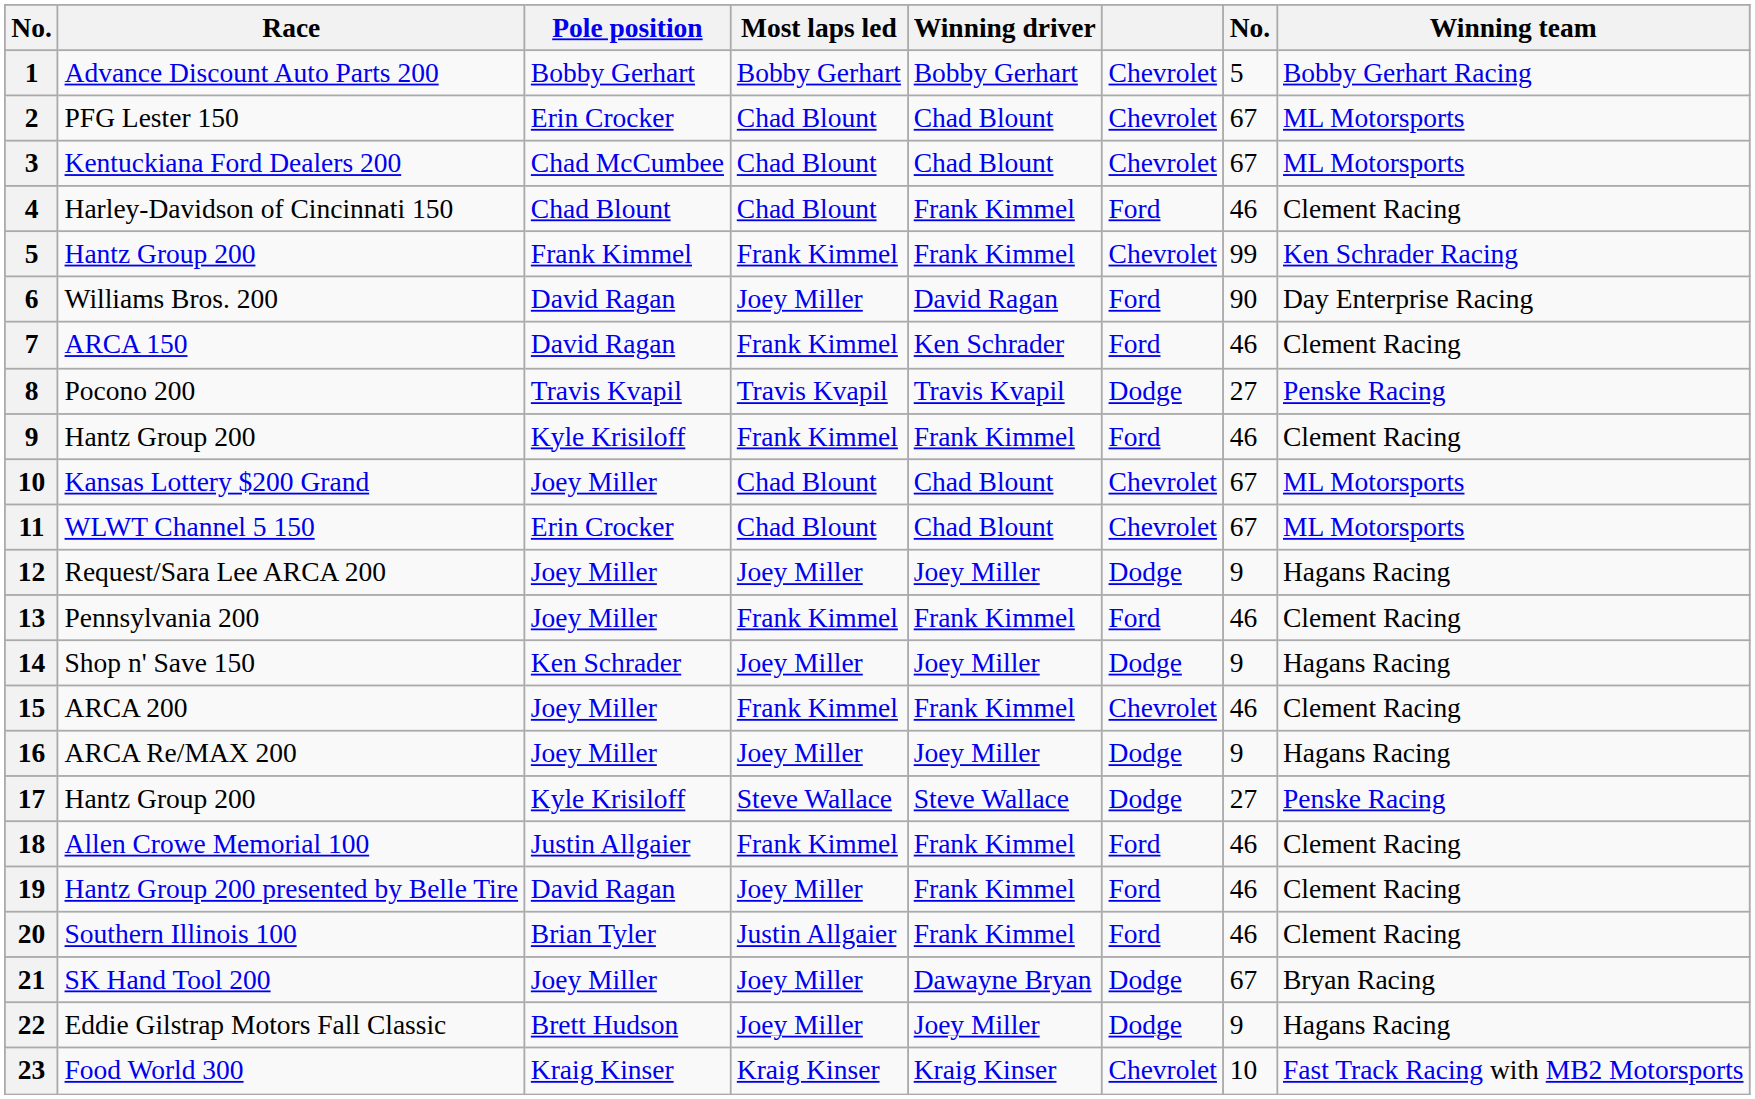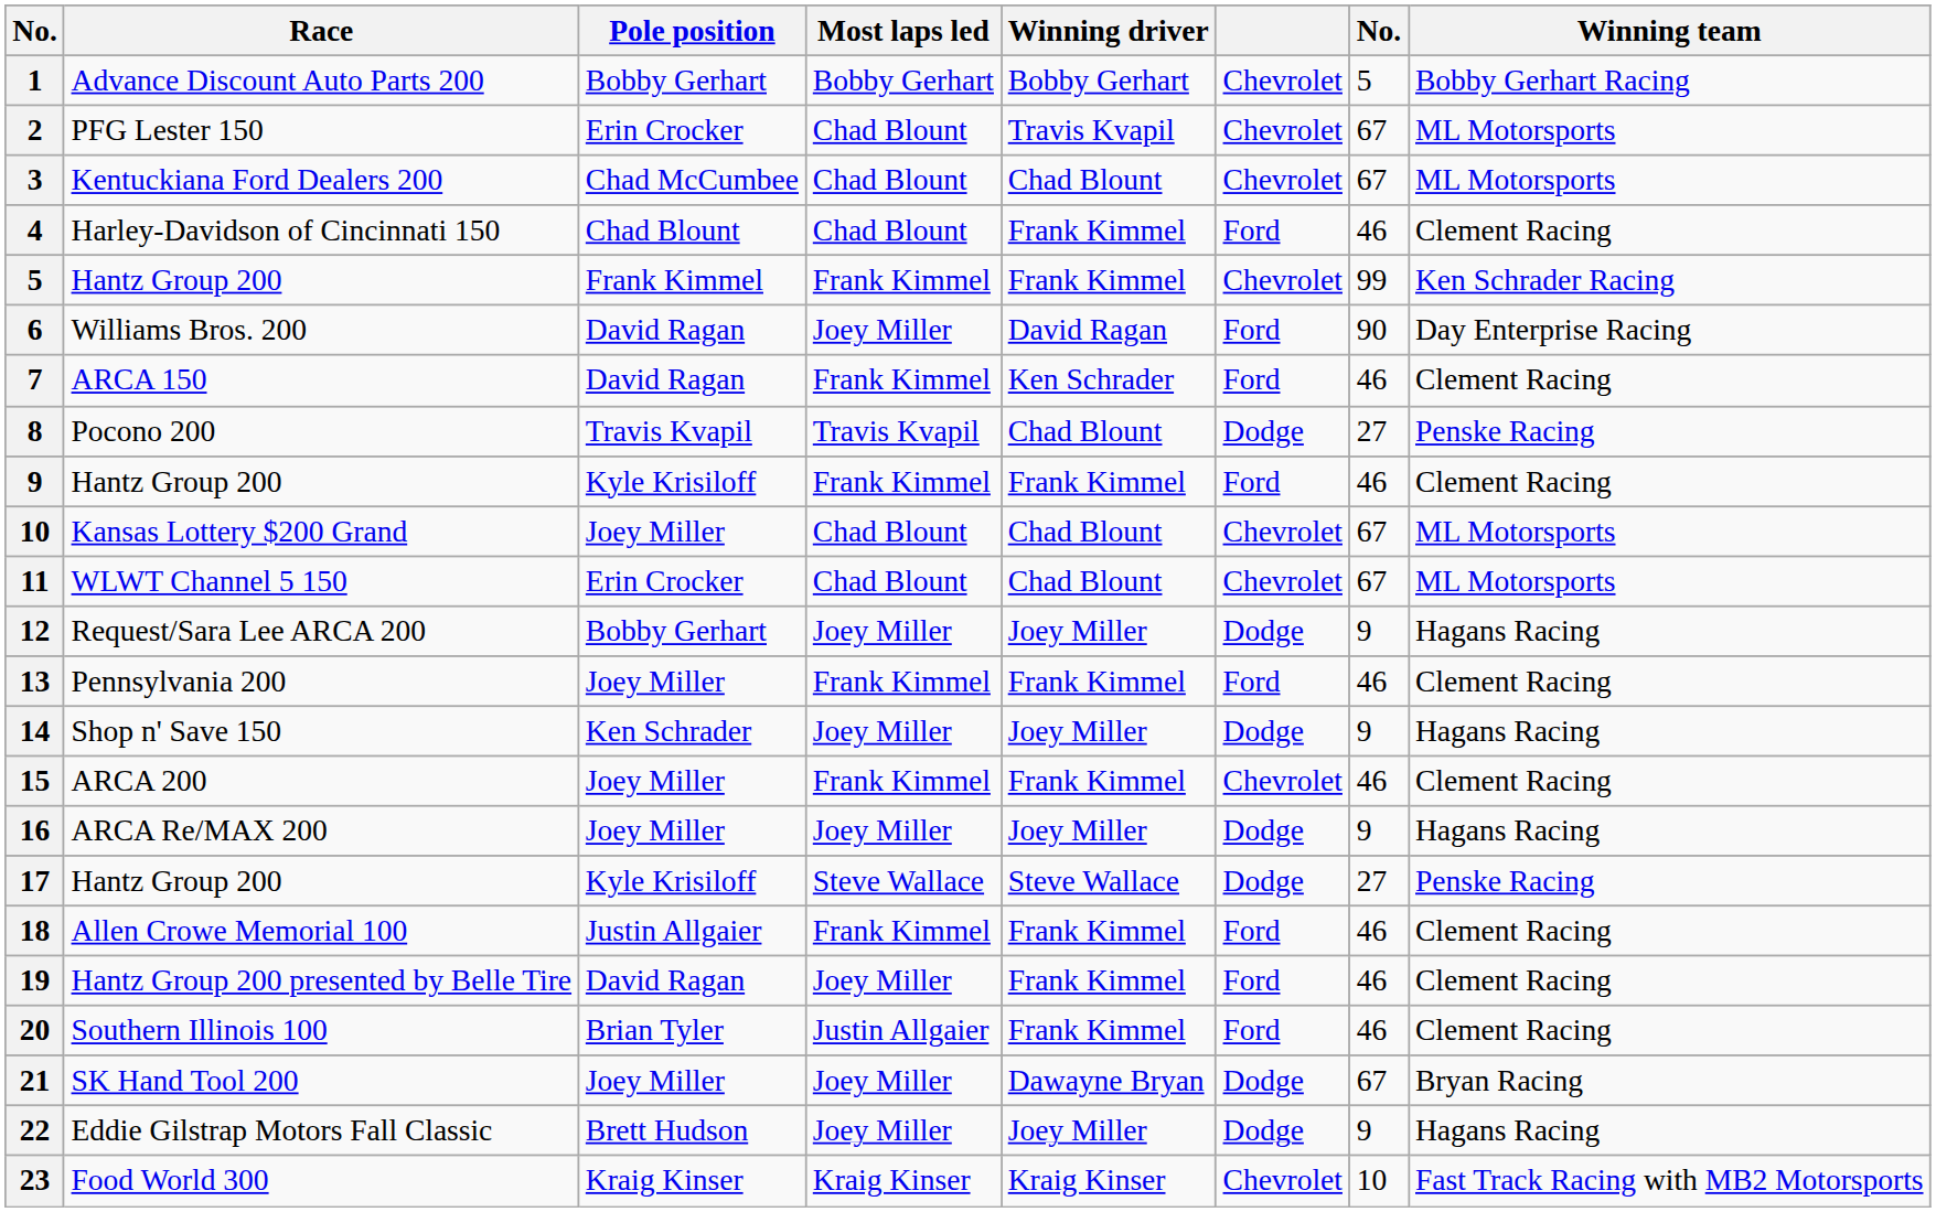 <table class="wikitable" style="font-size:95%">
 <tr>
 <th>No.</th>
 <th>Race</th>
 <th><a href='#'>Pole position</a></th>
 <th>Most laps led</th>
 <th>Winning driver</th>
 <th></th>
 <th>No.</th>
 <th>Winning team</th>
 </tr>
 <tr>
 <th>1</th>
 <td><a href='#'>Advance Discount Auto Parts 200</a></td>
 <td><a href='#'>Bobby Gerhart</a></td>
 <td><a href='#'>Bobby Gerhart</a></td>
 <td><a href='#'>Bobby Gerhart</a></td>
 <td><a href='#'>Chevrolet</a></td>
 <td>5</td>
 <td><a href='#'>Bobby Gerhart Racing</a></td>
 </tr>
 <tr>
 <th>2</th>
 <td>PFG Lester 150</td>
 <td><a href='#'>Erin Crocker</a></td>
 <td><a href='#'>Chad Blount</a></td>
-<td><a href='#'>Chad Blount</a></td>
+<td><a href='#'>Travis Kvapil</a></td>
 <td><a href='#'>Chevrolet</a></td>
 <td>67</td>
 <td><a href='#'>ML Motorsports</a></td>
 </tr>
 <tr>
 <th>3</th>
 <td><a href='#'>Kentuckiana Ford Dealers 200</a></td>
 <td><a href='#'>Chad McCumbee</a></td>
 <td><a href='#'>Chad Blount</a></td>
 <td><a href='#'>Chad Blount</a></td>
 <td><a href='#'>Chevrolet</a></td>
 <td>67</td>
 <td><a href='#'>ML Motorsports</a></td>
 </tr>
 <tr>
 <th>4</th>
 <td>Harley-Davidson of Cincinnati 150</td>
 <td><a href='#'>Chad Blount</a></td>
 <td><a href='#'>Chad Blount</a></td>
 <td><a href='#'>Frank Kimmel</a></td>
 <td><a href='#'>Ford</a></td>
 <td>46</td>
 <td>Clement Racing</td>
 </tr>
 <tr>
 <th>5</th>
 <td><a href='#'>Hantz Group 200</a></td>
 <td><a href='#'>Frank Kimmel</a></td>
 <td><a href='#'>Frank Kimmel</a></td>
 <td><a href='#'>Frank Kimmel</a></td>
 <td><a href='#'>Chevrolet</a></td>
 <td>99</td>
 <td><a href='#'>Ken Schrader Racing</a></td>
 </tr>
 <tr>
 <th>6</th>
 <td>Williams Bros. 200</td>
 <td><a href='#'>David Ragan</a></td>
 <td><a href='#'>Joey Miller</a></td>
 <td><a href='#'>David Ragan</a></td>
 <td><a href='#'>Ford</a></td>
 <td>90</td>
 <td>Day Enterprise Racing</td>
 </tr>
 <tr>
 <th>7</th>
 <td><a href='#'>ARCA 150</a></td>
 <td><a href='#'>David Ragan</a></td>
 <td><a href='#'>Frank Kimmel</a></td>
 <td><a href='#'>Ken Schrader</a></td>
 <td><a href='#'>Ford</a></td>
 <td>46</td>
 <td>Clement Racing</td>
 </tr>
 <tr>
 <th>8</th>
 <td>Pocono 200</td>
 <td><a href='#'>Travis Kvapil</a></td>
 <td><a href='#'>Travis Kvapil</a></td>
-<td><a href='#'>Travis Kvapil</a></td>
+<td><a href='#'>Chad Blount</a></td>
 <td><a href='#'>Dodge</a></td>
 <td>27</td>
 <td><a href='#'>Penske Racing</a></td>
 </tr>
 <tr>
 <th>9</th>
 <td>Hantz Group 200</td>
 <td><a href='#'>Kyle Krisiloff</a></td>
 <td><a href='#'>Frank Kimmel</a></td>
 <td><a href='#'>Frank Kimmel</a></td>
 <td><a href='#'>Ford</a></td>
 <td>46</td>
 <td>Clement Racing</td>
 </tr>
 <tr>
 <th>10</th>
 <td><a href='#'>Kansas Lottery $200 Grand</a></td>
 <td><a href='#'>Joey Miller</a></td>
 <td><a href='#'>Chad Blount</a></td>
 <td><a href='#'>Chad Blount</a></td>
 <td><a href='#'>Chevrolet</a></td>
 <td>67</td>
 <td><a href='#'>ML Motorsports</a></td>
 </tr>
 <tr>
 <th>11</th>
 <td><a href='#'>WLWT Channel 5 150</a></td>
 <td><a href='#'>Erin Crocker</a></td>
 <td><a href='#'>Chad Blount</a></td>
 <td><a href='#'>Chad Blount</a></td>
 <td><a href='#'>Chevrolet</a></td>
 <td>67</td>
 <td><a href='#'>ML Motorsports</a></td>
 </tr>
 <tr>
 <th>12</th>
 <td>Request/Sara Lee ARCA 200</td>
-<td><a href='#'>Joey Miller</a></td>
+<td><a href='#'>Bobby Gerhart</a></td>
 <td><a href='#'>Joey Miller</a></td>
 <td><a href='#'>Joey Miller</a></td>
 <td><a href='#'>Dodge</a></td>
 <td>9</td>
 <td>Hagans Racing</td>
 </tr>
 <tr>
 <th>13</th>
 <td>Pennsylvania 200</td>
 <td><a href='#'>Joey Miller</a></td>
 <td><a href='#'>Frank Kimmel</a></td>
 <td><a href='#'>Frank Kimmel</a></td>
 <td><a href='#'>Ford</a></td>
 <td>46</td>
 <td>Clement Racing</td>
 </tr>
 <tr>
 <th>14</th>
 <td>Shop n' Save 150</td>
 <td><a href='#'>Ken Schrader</a></td>
 <td><a href='#'>Joey Miller</a></td>
 <td><a href='#'>Joey Miller</a></td>
 <td><a href='#'>Dodge</a></td>
 <td>9</td>
 <td>Hagans Racing</td>
 </tr>
 <tr>
 <th>15</th>
 <td>ARCA 200</td>
 <td><a href='#'>Joey Miller</a></td>
 <td><a href='#'>Frank Kimmel</a></td>
 <td><a href='#'>Frank Kimmel</a></td>
 <td><a href='#'>Chevrolet</a></td>
 <td>46</td>
 <td>Clement Racing</td>
 </tr>
 <tr>
 <th>16</th>
 <td>ARCA Re/MAX 200</td>
 <td><a href='#'>Joey Miller</a></td>
 <td><a href='#'>Joey Miller</a></td>
 <td><a href='#'>Joey Miller</a></td>
 <td><a href='#'>Dodge</a></td>
 <td>9</td>
 <td>Hagans Racing</td>
 </tr>
 <tr>
 <th>17</th>
 <td>Hantz Group 200</td>
 <td><a href='#'>Kyle Krisiloff</a></td>
 <td><a href='#'>Steve Wallace</a></td>
 <td><a href='#'>Steve Wallace</a></td>
 <td><a href='#'>Dodge</a></td>
 <td>27</td>
 <td><a href='#'>Penske Racing</a></td>
 </tr>
 <tr>
 <th>18</th>
 <td><a href='#'>Allen Crowe Memorial 100</a></td>
 <td><a href='#'>Justin Allgaier</a></td>
 <td><a href='#'>Frank Kimmel</a></td>
 <td><a href='#'>Frank Kimmel</a></td>
 <td><a href='#'>Ford</a></td>
 <td>46</td>
 <td>Clement Racing</td>
 </tr>
 <tr>
 <th>19</th>
 <td><a href='#'>Hantz Group 200 presented by Belle Tire</a></td>
 <td><a href='#'>David Ragan</a></td>
 <td><a href='#'>Joey Miller</a></td>
 <td><a href='#'>Frank Kimmel</a></td>
 <td><a href='#'>Ford</a></td>
 <td>46</td>
 <td>Clement Racing</td>
 </tr>
 <tr>
 <th>20</th>
 <td><a href='#'>Southern Illinois 100</a></td>
 <td><a href='#'>Brian Tyler</a></td>
 <td><a href='#'>Justin Allgaier</a></td>
 <td><a href='#'>Frank Kimmel</a></td>
 <td><a href='#'>Ford</a></td>
 <td>46</td>
 <td>Clement Racing</td>
 </tr>
 <tr>
 <th>21</th>
 <td><a href='#'>SK Hand Tool 200</a></td>
 <td><a href='#'>Joey Miller</a></td>
 <td><a href='#'>Joey Miller</a></td>
 <td><a href='#'>Dawayne Bryan</a></td>
 <td><a href='#'>Dodge</a></td>
 <td>67</td>
 <td>Bryan Racing</td>
 </tr>
 <tr>
 <th>22</th>
 <td>Eddie Gilstrap Motors Fall Classic</td>
 <td><a href='#'>Brett Hudson</a></td>
 <td><a href='#'>Joey Miller</a></td>
 <td><a href='#'>Joey Miller</a></td>
 <td><a href='#'>Dodge</a></td>
 <td>9</td>
 <td>Hagans Racing</td>
 </tr>
 <tr>
 <th>23</th>
 <td><a href='#'>Food World 300</a></td>
 <td><a href='#'>Kraig Kinser</a></td>
 <td><a href='#'>Kraig Kinser</a></td>
 <td><a href='#'>Kraig Kinser</a></td>
 <td><a href='#'>Chevrolet</a></td>
 <td>10</td>
 <td><a href='#'>Fast Track Racing</a> with <a href='#'>MB2 Motorsports</a></td>
 </tr>
 </table>
